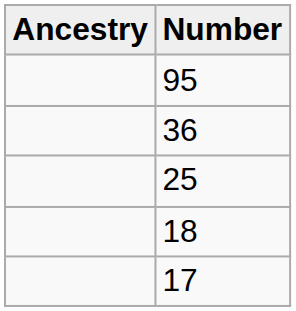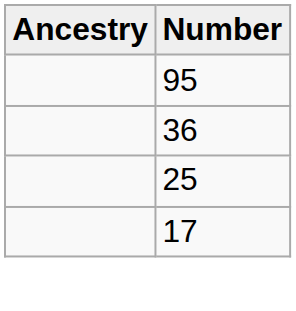 <table style="float: center;" class="wikitable">
 <tr>
 <th style="background:#efefef;">Ancestry</th>
 <th style="background:#efefef;">Number</th>
 </tr>
 <tr>
 <td></td>
 <td>95</td>
 </tr>
 <tr>
 <td></td>
 <td>36</td>
 </tr>
 <tr>
 <td></td>
 <td>25</td>
 </tr>
 <tr>
 <td></td>
-<td>18</td>
-</tr>
-<tr>
-<td></td>
 <td>17</td>
 </tr>
 </table>
